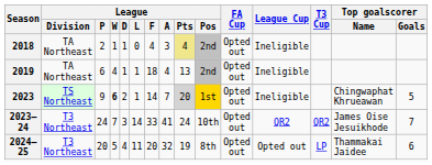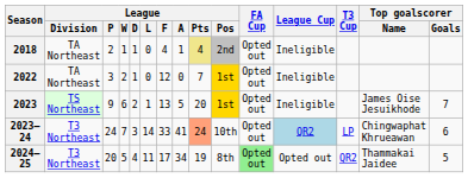 <table class="wikitable" style="text-align: center">
 <tr>
 <th rowspan=2>Season</th>
 <th colspan=9>League</th>
 <th rowspan=2><a href='#'>FA Cup</a></th>
 <th rowspan=2><a href='#'>League Cup</a></th>
 <th rowspan=2><a href='#'>T3 Cup</a></th>
 <th colspan=2>Top goalscorer</th>
 </tr>
 <tr>
 <th>Division</th>
 <th>P</th>
 <th>W</th>
 <th>D</th>
 <th>L</th>
 <th>F</th>
 <th>A</th>
 <th>Pts</th>
 <th>Pos</th>
 <th>Name</th>
 <th>Goals</th>
 </tr>
 <tr>
 <th>2018</th>
 <td>TA Northeast</td>
 <td>2</td>
 <td>1</td>
 <td>1</td>
 <td>0</td>
 <td>4</td>
-<td>3</td>
+<td>1</td>
 <td style="background: khaki;">4</td>
 <td bgcolor=silver>2nd</td>
 <td>Opted out</td>
 <td>Ineligible</td>
 <td></td>
 <td></td>
 <td></td>
 </tr>
 <tr>
-<th>2019</th>
+<th>2022</th>
 <td>TA Northeast</td>
-<td>6</td>
-<td>4</td>
+<td>3</td>
+<td>2</td>
 <td>1</td>
-<td>1</td>
-<td>18</td>
-<td>4</td>
-<td>13</td>
-<td bgcolor=silver>2nd</td>
+<td>0</td>
+<td>12</td>
+<td>0</td>
+<td>7</td>
+<td bgcolor=gold>1st</td>
 <td>Opted out</td>
 <td>Ineligible</td>
 <td></td>
 <td></td>
 <td></td>
 </tr>
 <tr>
 <th>2023</th>
 <td bgcolor="#DDFFDD"><a href='#'>TS Northeast</a></td>
 <td>9</td>
-<td><strong>6</strong></td>
+<td>6</td>
 <td>2</td>
 <td>1</td>
-<td>14</td>
-<td>7</td>
-<td style="background: lightgrey;">20</td>
+<td>13</td>
+<td>5</td>
+<td>20</td>
 <td bgcolor=gold>1st</td>
 <td>Opted out</td>
 <td>Ineligible</td>
 <td></td>
-<td align="left"> Chingwaphat Khrueawan</td>
-<td>5</td>
+<td align="left"> James Oise Jesuikhode</td>
+<td>7</td>
 </tr>
 <tr>
 <th>2023–24</th>
 <td><a href='#'>T3 Northeast</a></td>
 <td>24</td>
 <td>7</td>
 <td>3</td>
 <td>14</td>
 <td>33</td>
 <td>41</td>
-<td>24</td>
+<td style="background: lightsalmon;">24</td>
 <td>10th</td>
 <td>Opted out</td>
-<td><a href='#'>QR2</a></td>
-<td><a href='#'>QR2</a></td>
-<td align="left"> James Oise Jesuikhode</td>
-<td>7</td>
+<td style="background: lightblue;"><a href='#'>QR2</a></td>
+<td><a href='#'>LP</a></td>
+<td align="left"> Chingwaphat Khrueawan</td>
+<td>6</td>
 </tr>
 <tr>
 <th>2024–25</th>
 <td><a href='#'>T3 Northeast</a></td>
 <td>20</td>
 <td>5</td>
 <td>4</td>
 <td>11</td>
-<td>20</td>
-<td>32</td>
+<td>17</td>
+<td>34</td>
 <td>19</td>
 <td>8th</td>
+<td style="background: lightgreen;">Opted out</td>
 <td>Opted out</td>
-<td>Opted out</td>
-<td><a href='#'>LP</a></td>
+<td><a href='#'>QR2</a></td>
 <td align="left"> Thammakai Jaidee</td>
-<td>6</td>
+<td>5</td>
 </tr>
 </table>
